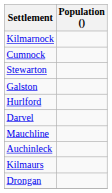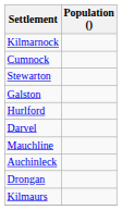 <table class="wikitable sortable">
 <tr>
 <th>Settlement</th>
 <th>Population<br>()</th>
 </tr>
 <tr>
 <td><a href='#'>Kilmarnock</a></td>
 <td></td>
 </tr>
 <tr>
 <td><a href='#'>Cumnock</a></td>
 <td></td>
 </tr>
 <tr>
 <td><a href='#'>Stewarton</a></td>
 <td></td>
 </tr>
 <tr>
 <td><a href='#'>Galston</a></td>
 <td></td>
 </tr>
 <tr>
 <td><a href='#'>Hurlford</a></td>
 <td></td>
 </tr>
 <tr>
 <td><a href='#'>Darvel</a></td>
 <td></td>
 </tr>
 <tr>
 <td><a href='#'>Mauchline</a></td>
 <td></td>
 </tr>
 <tr>
 <td><a href='#'>Auchinleck</a></td>
 <td></td>
 </tr>
 <tr>
-<td><a href='#'>Kilmaurs</a></td>
+<td><a href='#'>Drongan</a></td>
 <td></td>
 </tr>
 <tr>
-<td><a href='#'>Drongan</a></td>
+<td><a href='#'>Kilmaurs</a></td>
 <td></td>
 </tr>
 <tr>
 </tr>
 </table>
